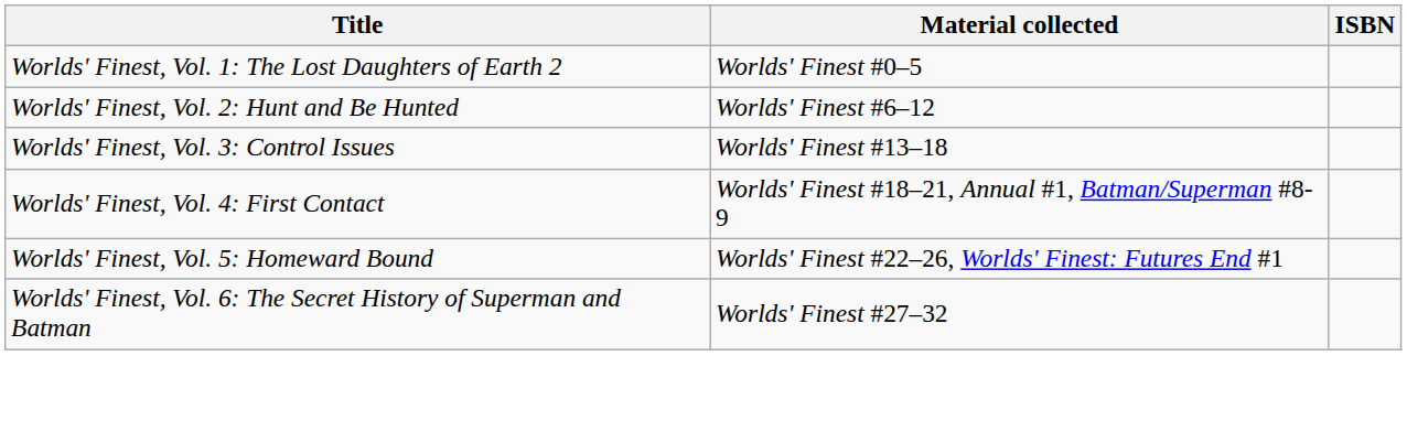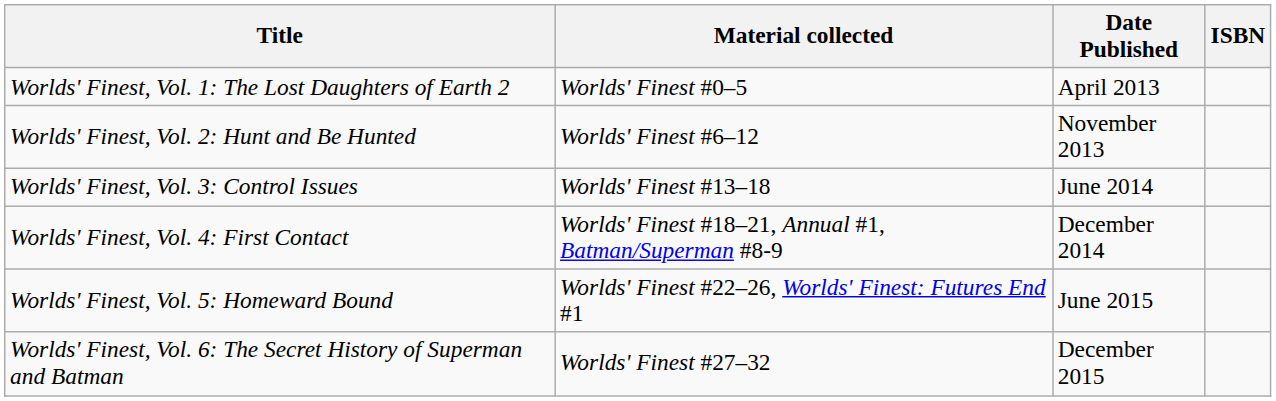 <table class="wikitable">
 <tr>
 <th>Title</th>
 <th>Material collected</th>
+<th>Date Published</th>
 <th>ISBN</th>
 </tr>
 <tr>
 <td><em>Worlds' Finest, Vol. 1: The Lost Daughters of Earth 2</em></td>
 <td><em>Worlds' Finest</em> #0–5</td>
+<td>April 2013</td>
 <td></td>
 </tr>
 <tr>
 <td><em>Worlds' Finest, Vol. 2: Hunt and Be Hunted</em></td>
 <td><em>Worlds' Finest</em> #6–12</td>
+<td>November 2013</td>
 <td></td>
 </tr>
 <tr>
 <td><em>Worlds' Finest, Vol. 3: Control Issues</em></td>
 <td><em>Worlds' Finest</em> #13–18</td>
+<td>June 2014</td>
 <td></td>
 </tr>
 <tr>
 <td><em>Worlds' Finest, Vol. 4: First Contact</em></td>
 <td><em>Worlds' Finest</em> #18–21, <em>Annual</em> #1, <em><a href='#'>Batman/Superman</a></em> #8-9</td>
+<td>December 2014</td>
 <td></td>
 </tr>
 <tr>
 <td><em>Worlds' Finest, Vol. 5: Homeward Bound</em></td>
 <td><em>Worlds' Finest</em> #22–26, <em><a href='#'>Worlds' Finest: Futures End</a></em> #1</td>
+<td>June 2015</td>
 <td></td>
 </tr>
 <tr>
 <td><em>Worlds' Finest, Vol. 6: The Secret History of Superman and Batman</em></td>
 <td><em>Worlds' Finest</em> #27–32</td>
+<td>December 2015</td>
 <td></td>
 </tr>
 </table>
